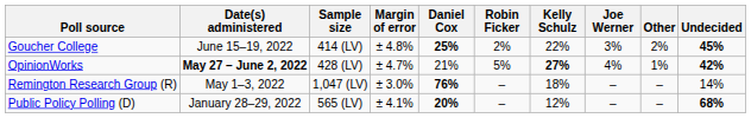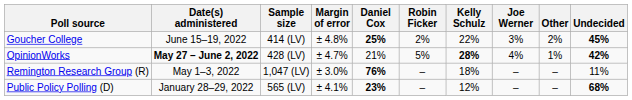 <table class="wikitable" style="font-size:90%;text-align:center;">
 <tr valign=bottom>
 <th>Poll source</th>
 <th>Date(s)<br>administered</th>
 <th>Sample<br>size</th>
 <th>Margin<br>of error</th>
 <th style="width:60px;">Daniel<br>Cox</th>
 <th style="width:60px;">Robin<br>Ficker</th>
 <th style="width:60px;">Kelly<br>Schulz</th>
 <th style="width:60px;">Joe<br>Werner</th>
 <th>Other</th>
 <th>Undecided</th>
 </tr>
 <tr>
 <td style="text-align:left;"><a href='#'>Goucher College</a></td>
 <td>June 15–19, 2022</td>
 <td>414 (LV)</td>
 <td>± 4.8%</td>
 <td><strong>25%</strong></td>
 <td>2%</td>
 <td>22%</td>
 <td>3%</td>
 <td>2%</td>
 <td><strong>45%</strong></td>
 </tr>
 <tr>
 <td style="text-align:left;"><a href='#'>OpinionWorks</a></td>
 <td><strong>May 27 – June 2, 2022</strong></td>
 <td>428 (LV)</td>
 <td>± 4.7%</td>
 <td>21%</td>
 <td>5%</td>
-<td><strong>27%</strong></td>
+<td><strong>28%</strong></td>
 <td>4%</td>
 <td>1%</td>
 <td><strong>42%</strong></td>
 </tr>
 <tr>
 <td style="text-align:left;"><a href='#'>Remington Research Group</a> (R)</td>
 <td>May 1–3, 2022</td>
 <td>1,047 (LV)</td>
 <td>± 3.0%</td>
 <td><strong>76%</strong></td>
 <td>–</td>
 <td>18%</td>
 <td>–</td>
 <td>–</td>
-<td>14%</td>
+<td>11%</td>
 </tr>
 <tr>
 <td style="text-align:left;"><a href='#'>Public Policy Polling</a> (D)</td>
 <td>January 28–29, 2022</td>
 <td>565 (LV)</td>
 <td>± 4.1%</td>
-<td><strong>20%</strong></td>
+<td><strong>23%</strong></td>
 <td>–</td>
 <td>12%</td>
 <td>–</td>
 <td>–</td>
 <td><strong>68%</strong></td>
 </tr>
 </table>
